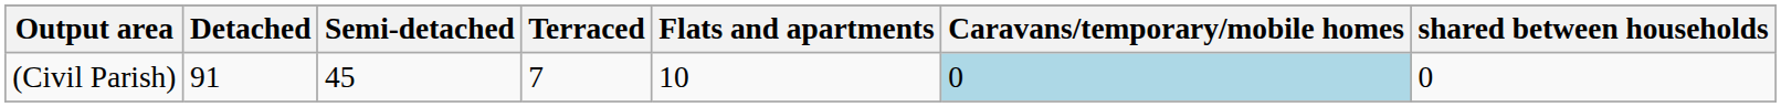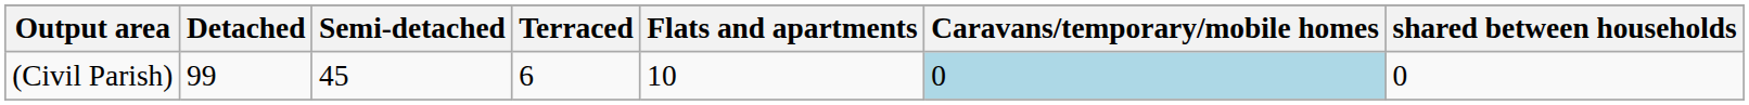 <table class="wikitable">
 <tr>
 </tr>
 <tr>
 <th>Output area</th>
 <th>Detached</th>
 <th>Semi-detached</th>
 <th>Terraced</th>
 <th>Flats and apartments</th>
 <th>Caravans/temporary/mobile homes</th>
 <th>shared between households</th>
 </tr>
 <tr>
 <td>(Civil Parish)</td>
-<td>91</td>
+<td>99</td>
 <td>45</td>
-<td>7</td>
+<td>6</td>
 <td>10</td>
 <td style="background: lightblue;">0</td>
 <td>0</td>
 </tr>
 </table>
